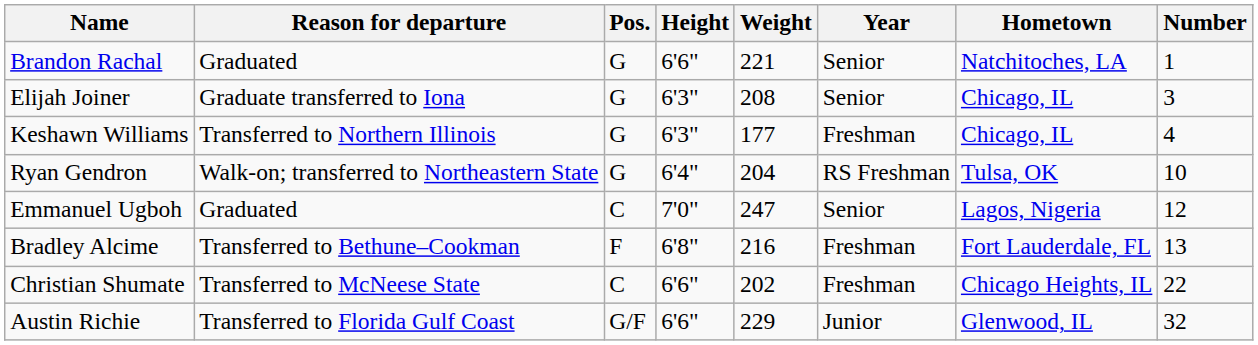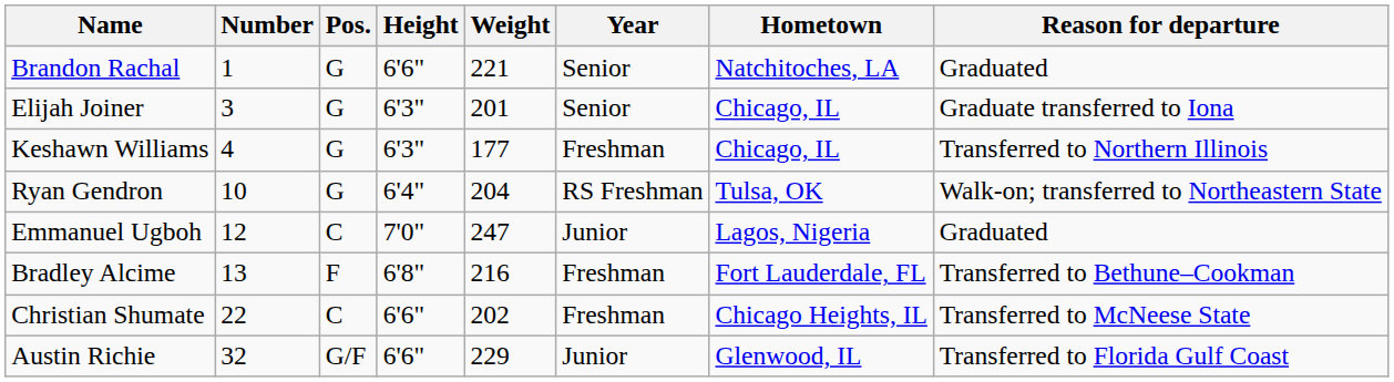 <table class="wikitable sortable" border="1">
 <tr>
 <th>Name</th>
-<th class="unsortable">Reason for departure</th>
+<th>Number</th>
 <th>Pos.</th>
 <th>Height</th>
 <th>Weight</th>
 <th>Year</th>
 <th>Hometown</th>
-<th>Number</th>
+<th class="unsortable">Reason for departure</th>
 </tr>
 <tr>
 <td><a href='#'>Brandon Rachal</a></td>
-<td>Graduated</td>
+<td>1</td>
 <td>G</td>
 <td>6'6"</td>
 <td>221</td>
 <td>Senior</td>
 <td><a href='#'>Natchitoches, LA</a></td>
-<td>1</td>
+<td>Graduated</td>
 </tr>
 <tr>
 <td>Elijah Joiner</td>
-<td>Graduate transferred to <a href='#'>Iona</a></td>
+<td>3</td>
 <td>G</td>
 <td>6'3"</td>
-<td>208</td>
+<td>201</td>
 <td>Senior</td>
 <td><a href='#'>Chicago, IL</a></td>
-<td>3</td>
+<td>Graduate transferred to <a href='#'>Iona</a></td>
 </tr>
 <tr>
 <td>Keshawn Williams</td>
-<td>Transferred to <a href='#'>Northern Illinois</a></td>
+<td>4</td>
 <td>G</td>
 <td>6'3"</td>
 <td>177</td>
 <td>Freshman</td>
 <td><a href='#'>Chicago, IL</a></td>
-<td>4</td>
+<td>Transferred to <a href='#'>Northern Illinois</a></td>
 </tr>
 <tr>
 <td>Ryan Gendron</td>
-<td>Walk-on; transferred to <a href='#'>Northeastern State</a></td>
+<td>10</td>
 <td>G</td>
 <td>6'4"</td>
 <td>204</td>
 <td>RS Freshman</td>
 <td><a href='#'>Tulsa, OK</a></td>
-<td>10</td>
+<td>Walk-on; transferred to <a href='#'>Northeastern State</a></td>
 </tr>
 <tr>
 <td>Emmanuel Ugboh</td>
-<td>Graduated</td>
+<td>12</td>
 <td>C</td>
 <td>7'0"</td>
 <td>247</td>
-<td>Senior</td>
+<td>Junior</td>
 <td><a href='#'>Lagos, Nigeria</a></td>
-<td>12</td>
+<td>Graduated</td>
 </tr>
 <tr>
 <td>Bradley Alcime</td>
-<td>Transferred to <a href='#'>Bethune–Cookman</a></td>
+<td>13</td>
 <td>F</td>
 <td>6'8"</td>
 <td>216</td>
 <td>Freshman</td>
 <td><a href='#'>Fort Lauderdale, FL</a></td>
-<td>13</td>
+<td>Transferred to <a href='#'>Bethune–Cookman</a></td>
 </tr>
 <tr>
 <td>Christian Shumate</td>
-<td>Transferred to <a href='#'>McNeese State</a></td>
+<td>22</td>
 <td>C</td>
 <td>6'6"</td>
 <td>202</td>
 <td>Freshman</td>
 <td><a href='#'>Chicago Heights, IL</a></td>
-<td>22</td>
+<td>Transferred to <a href='#'>McNeese State</a></td>
 </tr>
 <tr>
 <td>Austin Richie</td>
-<td>Transferred to <a href='#'>Florida Gulf Coast</a></td>
+<td>32</td>
 <td>G/F</td>
 <td>6'6"</td>
 <td>229</td>
 <td>Junior</td>
 <td><a href='#'>Glenwood, IL</a></td>
-<td>32</td>
+<td>Transferred to <a href='#'>Florida Gulf Coast</a></td>
 </tr>
 </table>
